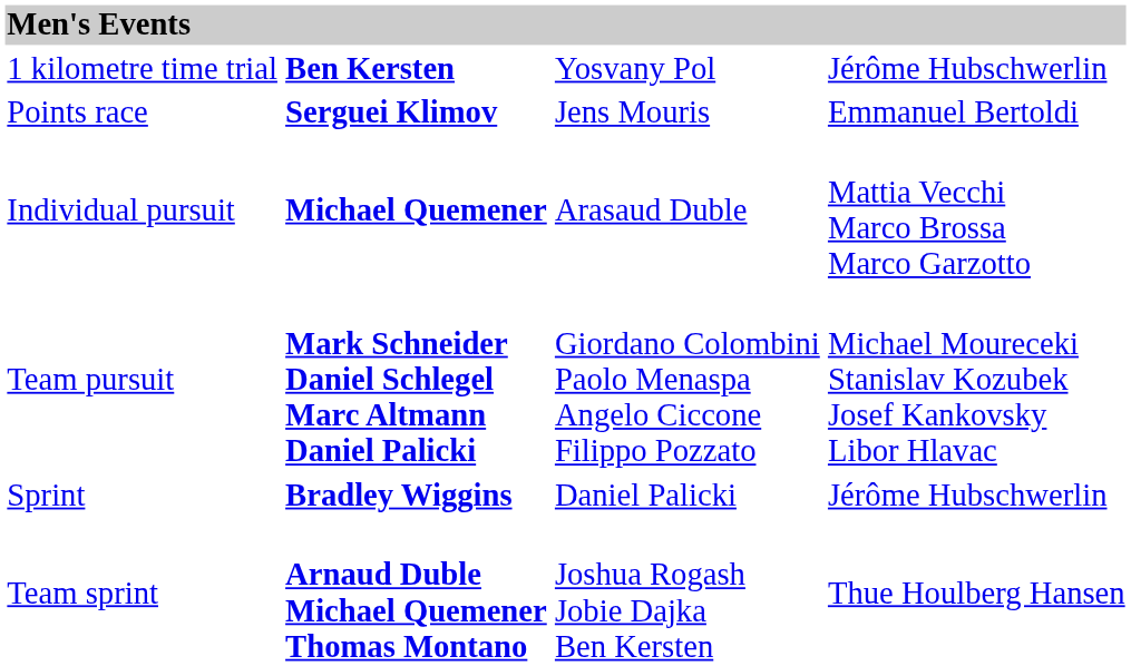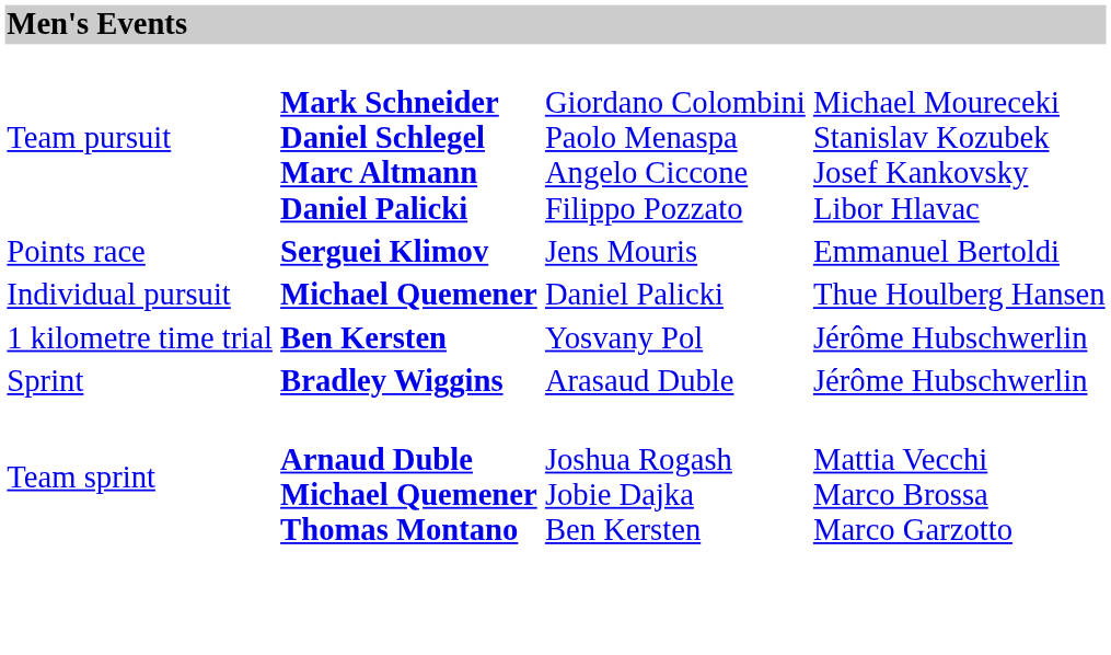 <table>
 <tr bgcolor="#cccccc">
 <td colspan=4><strong>Men's Events</strong></td>
 </tr>
 <tr>
-<td><a href='#'>1 kilometre time trial</a> <br></td>
-<td><strong><a href='#'>Ben Kersten</a><br><small></small></strong></td>
-<td><a href='#'>Yosvany Pol</a><br><small></small></td>
-<td><a href='#'>Jérôme Hubschwerlin</a><br><small></small></td>
+<td><a href='#'>Team pursuit</a> <br></td>
+<td><strong><br><a href='#'>Mark Schneider</a><br><a href='#'>Daniel Schlegel</a><br><a href='#'>Marc Altmann</a><br><a href='#'>Daniel Palicki</a></strong></td>
+<td><br><a href='#'>Giordano Colombini</a><br><a href='#'>Paolo Menaspa</a><br><a href='#'>Angelo Ciccone</a><br><a href='#'>Filippo Pozzato</a></td>
+<td><br><a href='#'>Michael Moureceki</a><br><a href='#'>Stanislav Kozubek</a><br><a href='#'>Josef Kankovsky</a><br><a href='#'>Libor Hlavac</a></td>
 </tr>
 <tr>
 <td><a href='#'>Points race</a> <br></td>
 <td><strong><a href='#'>Serguei Klimov</a><br><small></small></strong></td>
 <td><a href='#'>Jens Mouris</a><br><small></small></td>
 <td><a href='#'>Emmanuel Bertoldi</a><br><small></small></td>
 </tr>
 <tr>
 <td><a href='#'>Individual pursuit</a> <br></td>
 <td><strong><a href='#'>Michael Quemener</a><br><small></small></strong></td>
-<td><a href='#'>Arasaud Duble</a><br><small></small></td>
-<td><br><a href='#'>Mattia Vecchi</a><br><a href='#'>Marco Brossa</a><br><a href='#'>Marco Garzotto</a></td>
+<td><a href='#'>Daniel Palicki</a><br><small></small></td>
+<td><a href='#'>Thue Houlberg Hansen</a><br><small></small></td>
 </tr>
 <tr>
-<td><a href='#'>Team pursuit</a> <br></td>
-<td><strong><br><a href='#'>Mark Schneider</a><br><a href='#'>Daniel Schlegel</a><br><a href='#'>Marc Altmann</a><br><a href='#'>Daniel Palicki</a></strong></td>
-<td><br><a href='#'>Giordano Colombini</a><br><a href='#'>Paolo Menaspa</a><br><a href='#'>Angelo Ciccone</a><br><a href='#'>Filippo Pozzato</a></td>
-<td><br><a href='#'>Michael Moureceki</a><br><a href='#'>Stanislav Kozubek</a><br><a href='#'>Josef Kankovsky</a><br><a href='#'>Libor Hlavac</a></td>
+<td><a href='#'>1 kilometre time trial</a> <br></td>
+<td><strong><a href='#'>Ben Kersten</a><br><small></small></strong></td>
+<td><a href='#'>Yosvany Pol</a><br><small></small></td>
+<td><a href='#'>Jérôme Hubschwerlin</a><br><small></small></td>
 </tr>
 <tr>
 <td><a href='#'>Sprint</a> <br></td>
 <td><strong><a href='#'>Bradley Wiggins</a><br><small></small></strong></td>
-<td><a href='#'>Daniel Palicki</a><br><small></small></td>
+<td><a href='#'>Arasaud Duble</a><br><small></small></td>
 <td><a href='#'>Jérôme Hubschwerlin</a><br><small></small></td>
 </tr>
 <tr>
 <td><a href='#'>Team sprint</a> <br></td>
 <td><strong><br><a href='#'>Arnaud Duble</a><br><a href='#'>Michael Quemener</a><br><a href='#'>Thomas Montano</a></strong></td>
 <td><br><a href='#'>Joshua Rogash</a><br><a href='#'>Jobie Dajka</a><br><a href='#'>Ben Kersten</a></td>
-<td><a href='#'>Thue Houlberg Hansen</a><br><small></small></td>
+<td><br><a href='#'>Mattia Vecchi</a><br><a href='#'>Marco Brossa</a><br><a href='#'>Marco Garzotto</a></td>
 </tr>
 </table>
